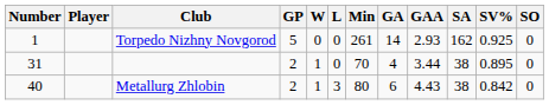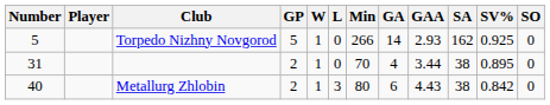 <table class="wikitable sortable" style="text-align: center;">
 <tr>
 <th scope="col">Number</th>
 <th scope="col">Player</th>
 <th scope="col">Club</th>
 <th scope="col">GP</th>
 <th scope="col">W</th>
 <th scope="col">L</th>
 <th scope="col">Min</th>
 <th scope="col">GA</th>
 <th scope="col">GAA</th>
 <th scope="col">SA</th>
 <th scope="col">SV%</th>
 <th scope="col">SO</th>
 </tr>
 <tr>
-<td>1</td>
+<td>5</td>
 <td scope="row" align=left></td>
 <td align=left><a href='#'>Torpedo Nizhny Novgorod</a></td>
 <td>5</td>
+<td>1</td>
 <td>0</td>
-<td>0</td>
-<td>261</td>
+<td>266</td>
 <td>14</td>
 <td>2.93</td>
 <td>162</td>
 <td>0.925</td>
 <td>0</td>
 </tr>
 <tr>
 <td>31</td>
 <td scope="row" align=left></td>
 <td align=left></td>
 <td>2</td>
 <td>1</td>
 <td>0</td>
 <td>70</td>
 <td>4</td>
 <td>3.44</td>
 <td>38</td>
 <td>0.895</td>
 <td>0</td>
 </tr>
 <tr>
 <td>40</td>
 <td scope="row" align=left></td>
 <td align=left><a href='#'>Metallurg Zhlobin</a></td>
 <td>2</td>
 <td>1</td>
 <td>3</td>
 <td>80</td>
 <td>6</td>
 <td>4.43</td>
 <td>38</td>
 <td>0.842</td>
 <td>0</td>
 </tr>
 </table>
